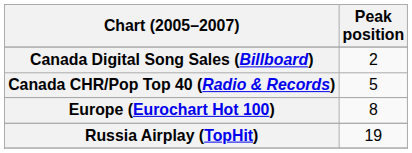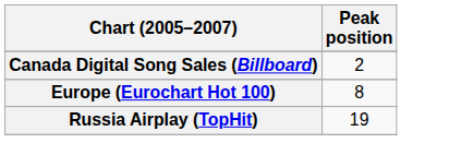 <table class="wikitable sortable plainrowheaders" style="text-align:center">
 <tr>
 <th>Chart (2005–2007)</th>
 <th>Peak<br>position</th>
 </tr>
 <tr>
 </tr>
 <tr>
 </tr>
 <tr>
 </tr>
 <tr>
 </tr>
 <tr>
 <th scope="row">Canada Digital Song Sales (<em><a href='#'>Billboard</a></em>)</th>
 <td style="text-align:center;">2</td>
-</tr>
-<tr>
-<th scope="row">Canada CHR/Pop Top 40 (<em><a href='#'>Radio & Records</a></em>)</th>
-<td>5</td>
 </tr>
 <tr>
 </tr>
 <tr>
 </tr>
 <tr>
 <th scope="row">Europe (<a href='#'>Eurochart Hot 100</a>)</th>
 <td>8</td>
 </tr>
 <tr>
 </tr>
 <tr>
 </tr>
 <tr>
 </tr>
 <tr>
 </tr>
 <tr>
 </tr>
 <tr>
 </tr>
 <tr>
 <th scope="row">Russia Airplay (<a href='#'>TopHit</a>)</th>
 <td>19</td>
 </tr>
 <tr>
 </tr>
 <tr>
 </tr>
 <tr>
 </tr>
 <tr>
 </tr>
 <tr>
 </tr>
 <tr>
 </tr>
 <tr>
 </tr>
 <tr>
 </tr>
 <tr>
 </tr>
 </table>
